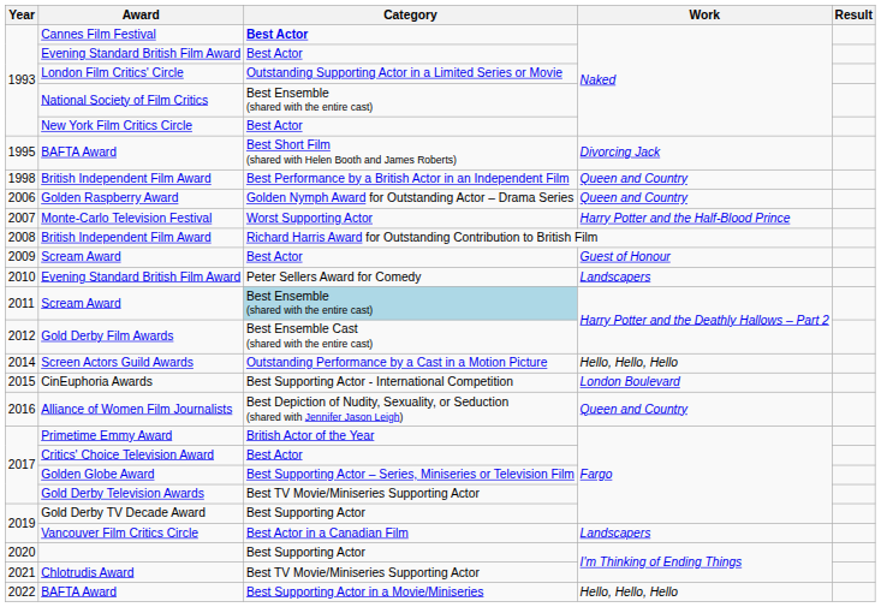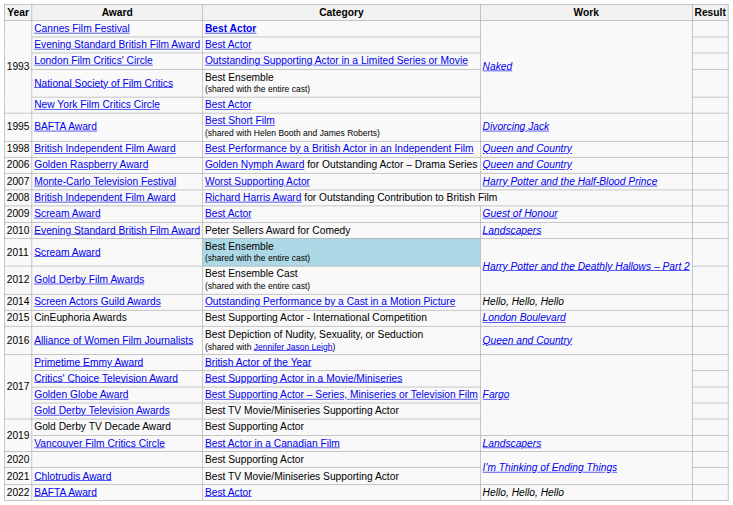 <table class="wikitable sortable">
 <tr>
 <th>Year</th>
 <th>Award</th>
 <th>Category</th>
 <th>Work</th>
 <th>Result</th>
 </tr>
 <tr>
 <td rowspan="5">1993</td>
 <td><a href='#'>Cannes Film Festival</a></td>
 <td><strong><a href='#'>Best Actor</a></strong></td>
 <td rowspan="5"><em><a href='#'>Naked</a></em></td>
 <td></td>
 </tr>
 <tr>
 <td><a href='#'>Evening Standard British Film Award</a></td>
 <td><a href='#'>Best Actor</a></td>
 <td></td>
 </tr>
 <tr>
 <td><a href='#'>London Film Critics' Circle</a></td>
 <td><a href='#'>Outstanding Supporting Actor in a Limited Series or Movie</a></td>
 <td></td>
 </tr>
 <tr>
 <td><a href='#'>National Society of Film Critics</a></td>
 <td>Best Ensemble<br><small>(shared with the entire cast)</small></td>
 <td></td>
 </tr>
 <tr>
 <td><a href='#'>New York Film Critics Circle</a></td>
 <td><a href='#'>Best Actor</a></td>
 <td></td>
 </tr>
 <tr>
 <td>1995</td>
 <td><a href='#'>BAFTA Award</a></td>
 <td><a href='#'>Best Short Film</a><br><small>(shared with Helen Booth and James Roberts)</small></td>
 <td><em><a href='#'>Divorcing Jack</a></em></td>
 <td></td>
 </tr>
 <tr>
 <td>1998</td>
 <td><a href='#'>British Independent Film Award</a></td>
 <td><a href='#'>Best Performance by a British Actor in an Independent Film</a></td>
 <td><em><a href='#'>Queen and Country</a></em></td>
 <td></td>
 </tr>
 <tr>
 <td>2006</td>
 <td><a href='#'>Golden Raspberry Award</a></td>
 <td><a href='#'>Golden Nymph Award</a> for Outstanding Actor – Drama Series</td>
 <td><em><a href='#'>Queen and Country</a></em></td>
 <td></td>
 </tr>
 <tr>
 <td>2007</td>
 <td><a href='#'>Monte-Carlo Television Festival</a></td>
 <td><a href='#'>Worst Supporting Actor</a></td>
 <td><em><a href='#'>Harry Potter and the Half-Blood Prince</a></em></td>
 <td></td>
 </tr>
 <tr>
 <td>2008</td>
 <td><a href='#'>British Independent Film Award</a></td>
 <td colspan=2><a href='#'>Richard Harris Award</a> for Outstanding Contribution to British Film</td>
 <td></td>
 </tr>
 <tr>
 <td>2009</td>
 <td><a href='#'>Scream Award</a></td>
 <td><a href='#'>Best Actor</a></td>
 <td><em><a href='#'>Guest of Honour</a></em></td>
 <td></td>
 </tr>
 <tr>
 <td>2010</td>
 <td><a href='#'>Evening Standard British Film Award</a></td>
 <td>Peter Sellers Award for Comedy</td>
 <td><em><a href='#'>Landscapers</a></em></td>
 <td></td>
 </tr>
 <tr>
 <td>2011</td>
 <td><a href='#'>Scream Award</a></td>
 <td style="background: lightblue;">Best Ensemble<br><small>(shared with the entire cast)</small></td>
 <td rowspan="2"><em><a href='#'>Harry Potter and the Deathly Hallows – Part 2</a></em></td>
 <td></td>
 </tr>
 <tr>
 <td>2012</td>
 <td><a href='#'>Gold Derby Film Awards</a></td>
 <td>Best Ensemble Cast<br><small>(shared with the entire cast)</small></td>
 <td></td>
 </tr>
 <tr>
 <td>2014</td>
 <td><a href='#'>Screen Actors Guild Awards</a></td>
 <td><a href='#'>Outstanding Performance by a Cast in a Motion Picture</a></td>
 <td><em>Hello, Hello, Hello</em></td>
 <td></td>
 </tr>
 <tr>
 <td>2015</td>
 <td>CinEuphoria Awards</td>
 <td>Best Supporting Actor - International Competition</td>
 <td><em><a href='#'>London Boulevard</a></em></td>
 <td></td>
 </tr>
 <tr>
 <td>2016</td>
 <td><a href='#'>Alliance of Women Film Journalists</a></td>
 <td>Best Depiction of Nudity, Sexuality, or Seduction <br><small>(shared with <a href='#'>Jennifer Jason Leigh</a>)</small></td>
 <td><em><a href='#'>Queen and Country</a></em></td>
 <td></td>
 </tr>
 <tr>
 <td rowspan="4">2017</td>
 <td><a href='#'>Primetime Emmy Award</a></td>
 <td><a href='#'>British Actor of the Year</a></td>
 <td rowspan="5"><em><a href='#'>Fargo</a></em></td>
 <td></td>
 </tr>
 <tr>
 <td><a href='#'>Critics' Choice Television Award</a></td>
-<td><a href='#'>Best Actor</a></td>
+<td><a href='#'>Best Supporting Actor in a Movie/Miniseries</a></td>
 <td></td>
 </tr>
 <tr>
 <td><a href='#'>Golden Globe Award</a></td>
 <td><a href='#'>Best Supporting Actor – Series, Miniseries or Television Film</a></td>
 <td></td>
 </tr>
 <tr>
 <td><a href='#'>Gold Derby Television Awards</a></td>
 <td>Best TV Movie/Miniseries Supporting Actor</td>
 <td></td>
 </tr>
 <tr>
 <td rowspan=2>2019</td>
 <td>Gold Derby TV Decade Award</td>
 <td>Best Supporting Actor</td>
 <td></td>
 </tr>
 <tr>
 <td><a href='#'>Vancouver Film Critics Circle</a></td>
 <td><a href='#'>Best Actor in a Canadian Film</a></td>
 <td><em><a href='#'>Landscapers</a></em></td>
 <td></td>
 </tr>
 <tr>
 <td>2020</td>
 <td></td>
 <td>Best Supporting Actor</td>
 <td rowspan="2"><em><a href='#'>I'm Thinking of Ending Things</a></em></td>
 <td></td>
 </tr>
 <tr>
 <td>2021</td>
 <td><a href='#'>Chlotrudis Award</a></td>
 <td>Best TV Movie/Miniseries Supporting Actor</td>
 <td></td>
 </tr>
 <tr>
 <td>2022</td>
 <td><a href='#'>BAFTA Award</a></td>
-<td><a href='#'>Best Supporting Actor in a Movie/Miniseries</a></td>
+<td><a href='#'>Best Actor</a></td>
 <td><em>Hello, Hello, Hello</em></td>
 <td></td>
 </tr>
 </table>
